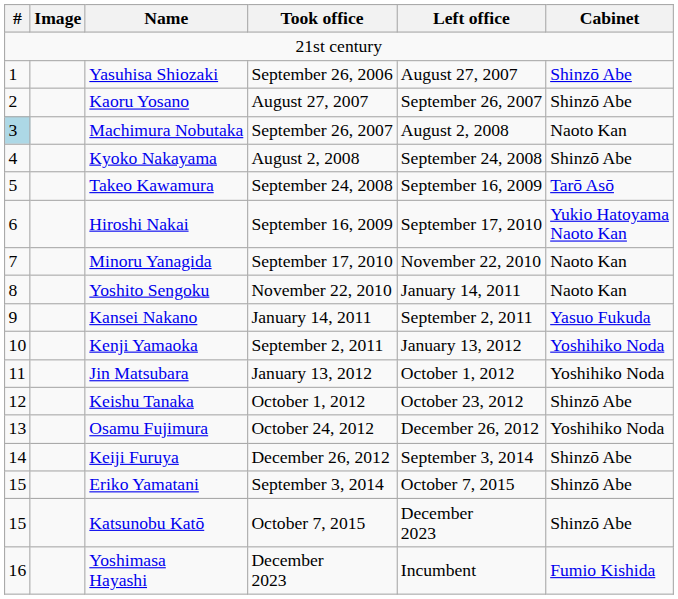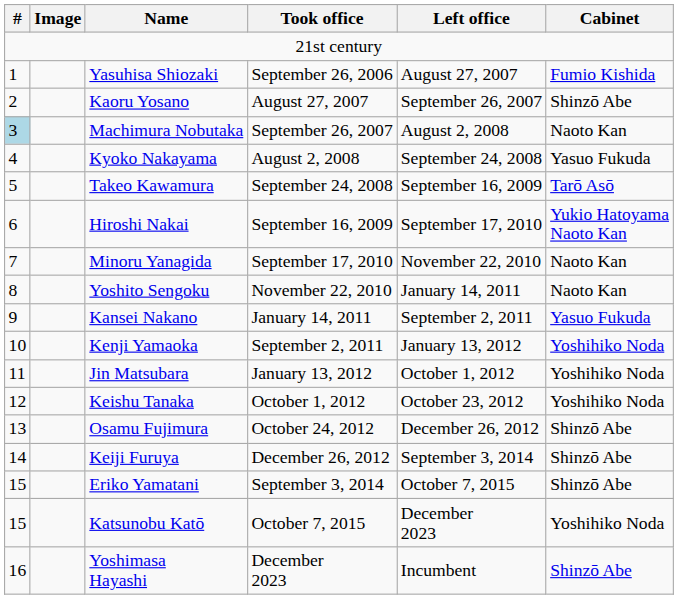 <table class="wikitable sortable">
 <tr>
 <th>#</th>
 <th>Image</th>
 <th>Name</th>
 <th>Took office</th>
 <th>Left office</th>
 <th>Cabinet</th>
 </tr>
 <tr>
 <td colspan=6 align=center>21st century</td>
 </tr>
 <tr>
 <td>1</td>
 <td></td>
 <td><a href='#'>Yasuhisa Shiozaki</a></td>
 <td>September 26, 2006</td>
 <td>August 27, 2007</td>
-<td><a href='#'>Shinzō Abe</a></td>
+<td><a href='#'>Fumio Kishida</a></td>
 </tr>
 <tr>
 <td>2</td>
 <td></td>
 <td><a href='#'>Kaoru Yosano</a></td>
 <td>August 27, 2007</td>
 <td>September 26, 2007</td>
 <td>Shinzō Abe</td>
 </tr>
 <tr>
 <td style="background: lightblue;">3</td>
 <td></td>
 <td><a href='#'>Machimura Nobutaka</a></td>
 <td>September 26, 2007</td>
 <td>August 2, 2008</td>
 <td>Naoto Kan</td>
 </tr>
 <tr>
 <td>4</td>
 <td></td>
 <td><a href='#'>Kyoko Nakayama</a></td>
 <td>August 2, 2008</td>
 <td>September 24, 2008</td>
-<td>Shinzō Abe</td>
+<td>Yasuo Fukuda</td>
 </tr>
 <tr>
 <td>5</td>
 <td></td>
 <td><a href='#'>Takeo Kawamura</a></td>
 <td>September 24, 2008</td>
 <td>September 16, 2009</td>
 <td><a href='#'>Tarō Asō</a></td>
 </tr>
 <tr>
 <td>6</td>
 <td></td>
 <td><a href='#'>Hiroshi Nakai</a></td>
 <td>September 16, 2009</td>
 <td>September 17, 2010</td>
 <td><a href='#'>Yukio Hatoyama</a><br><a href='#'>Naoto Kan</a></td>
 </tr>
 <tr>
 <td>7</td>
 <td></td>
 <td><a href='#'>Minoru Yanagida</a></td>
 <td>September 17, 2010</td>
 <td>November 22, 2010</td>
 <td>Naoto Kan</td>
 </tr>
 <tr>
 <td>8</td>
 <td></td>
 <td><a href='#'>Yoshito Sengoku</a></td>
 <td>November 22, 2010</td>
 <td>January 14, 2011</td>
 <td>Naoto Kan</td>
 </tr>
 <tr>
 <td>9</td>
 <td></td>
 <td><a href='#'>Kansei Nakano</a></td>
 <td>January 14, 2011</td>
 <td>September 2, 2011</td>
 <td><a href='#'>Yasuo Fukuda</a></td>
 </tr>
 <tr>
 <td>10</td>
 <td></td>
 <td><a href='#'>Kenji Yamaoka</a></td>
 <td>September 2, 2011</td>
 <td>January 13, 2012</td>
 <td><a href='#'>Yoshihiko Noda</a></td>
 </tr>
 <tr>
 <td>11</td>
 <td></td>
 <td><a href='#'>Jin Matsubara</a></td>
 <td>January 13, 2012</td>
 <td>October 1, 2012</td>
 <td>Yoshihiko Noda</td>
 </tr>
 <tr>
 <td>12</td>
 <td></td>
 <td><a href='#'>Keishu Tanaka</a></td>
 <td>October 1, 2012</td>
 <td>October 23, 2012</td>
-<td>Shinzō Abe</td>
+<td>Yoshihiko Noda</td>
 </tr>
 <tr>
 <td>13</td>
 <td></td>
 <td><a href='#'>Osamu Fujimura</a></td>
 <td>October 24, 2012</td>
 <td>December 26, 2012</td>
-<td>Yoshihiko Noda</td>
+<td>Shinzō Abe</td>
 </tr>
 <tr>
 <td>14</td>
 <td></td>
 <td><a href='#'>Keiji Furuya</a></td>
 <td>December 26, 2012</td>
 <td>September 3, 2014</td>
 <td>Shinzō Abe</td>
 </tr>
 <tr>
 <td>15</td>
 <td></td>
 <td><a href='#'>Eriko Yamatani</a></td>
 <td>September 3, 2014</td>
 <td>October 7, 2015</td>
 <td>Shinzō Abe</td>
 </tr>
 <tr>
 <td>15</td>
 <td></td>
 <td><a href='#'>Katsunobu Katō</a></td>
 <td>October 7, 2015</td>
 <td>December<br>2023</td>
-<td>Shinzō Abe</td>
+<td>Yoshihiko Noda</td>
 </tr>
 <tr>
 <td>16</td>
 <td></td>
 <td><a href='#'>Yoshimasa</a><br><a href='#'>Hayashi</a></td>
 <td>December<br>2023</td>
 <td>Incumbent</td>
-<td><a href='#'>Fumio Kishida</a></td>
+<td><a href='#'>Shinzō Abe</a></td>
 </tr>
 </table>
